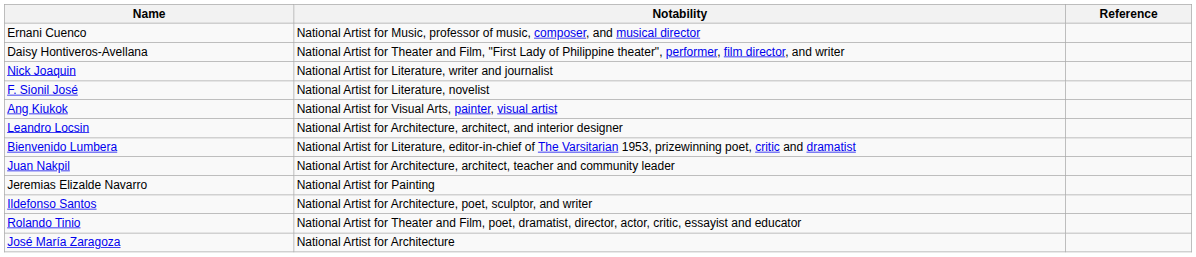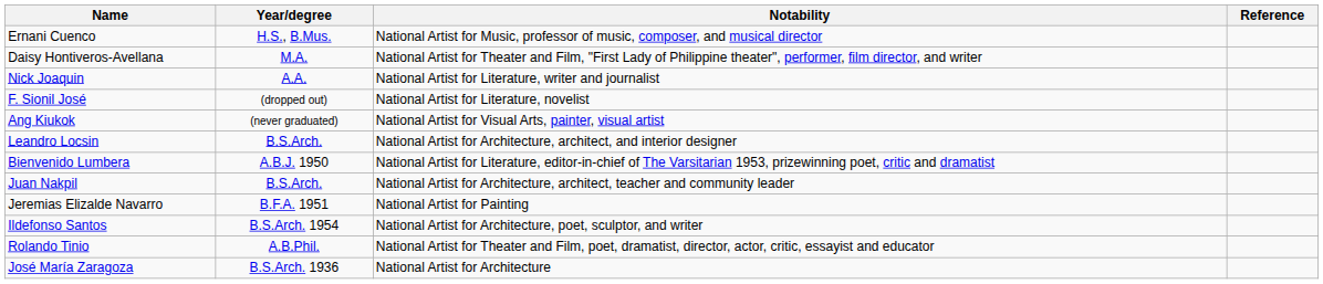 <table class="wikitable sortable" style="width:100%;">
 <tr>
 <th style="width:*;">Name</th>
+<th style="width:12%;">Year/degree</th>
 <th style="width:65%;" class="unsortable">Notability</th>
 <th style="width:*;" class="unsortable">Reference</th>
 </tr>
 <tr>
 <td>Ernani Cuenco</td>
+<td align=center><a href='#'>H.S.</a>, <a href='#'>B.Mus.</a></td>
 <td>National Artist for Music, professor of music, <a href='#'>composer</a>, and <a href='#'>musical director</a></td>
 <td align=center></td>
 </tr>
 <tr>
 <td>Daisy Hontiveros-Avellana</td>
+<td align=center><a href='#'>M.A.</a></td>
 <td>National Artist for Theater and Film, "First Lady of Philippine theater", <a href='#'>performer</a>, <a href='#'>film director</a>, and writer</td>
 <td align=center></td>
 </tr>
 <tr>
 <td><a href='#'>Nick Joaquin</a></td>
+<td align=center><a href='#'>A.A.</a></td>
 <td>National Artist for Literature, writer and journalist</td>
 <td align=center></td>
 </tr>
 <tr>
 <td><a href='#'>F. Sionil José</a></td>
+<td align=center><small>(dropped out)</small></td>
 <td>National Artist for Literature, novelist</td>
 <td align=center></td>
 </tr>
 <tr>
 <td><a href='#'>Ang Kiukok</a></td>
+<td align=center><small>(never graduated)</small></td>
 <td>National Artist for Visual Arts, <a href='#'>painter</a>, <a href='#'>visual artist</a></td>
 <td align=center></td>
 </tr>
 <tr>
 <td><a href='#'>Leandro Locsin</a></td>
+<td align=center><a href='#'>B.S.Arch.</a></td>
 <td>National Artist for Architecture, architect, and interior designer</td>
 <td align=center></td>
 </tr>
 <tr>
 <td><a href='#'>Bienvenido Lumbera</a></td>
+<td align=center><a href='#'>A.B.J.</a> 1950</td>
 <td>National Artist for Literature, editor-in-chief of <a href='#'>The Varsitarian</a> 1953, prizewinning poet, <a href='#'>critic</a> and <a href='#'>dramatist</a></td>
 <td align=center></td>
 </tr>
 <tr>
 <td><a href='#'>Juan Nakpil</a></td>
+<td align=center><a href='#'>B.S.Arch.</a></td>
 <td>National Artist for Architecture, architect, teacher and community leader</td>
 <td align=center></td>
 </tr>
 <tr>
 <td>Jeremias Elizalde Navarro</td>
+<td align=center><a href='#'>B.F.A.</a> 1951</td>
 <td>National Artist for Painting</td>
 <td align=center></td>
 </tr>
 <tr>
 <td><a href='#'>Ildefonso Santos</a></td>
+<td align=center><a href='#'>B.S.Arch.</a> 1954</td>
 <td>National Artist for Architecture, poet, sculptor, and writer</td>
 <td align=center></td>
 </tr>
 <tr>
 <td><a href='#'>Rolando Tinio</a></td>
+<td align=center><a href='#'>A.B.Phil.</a></td>
 <td>National Artist for Theater and Film, poet, dramatist, director, actor, critic, essayist and educator</td>
 <td align=center></td>
 </tr>
 <tr>
 <td><a href='#'>José María Zaragoza</a></td>
+<td align=center><a href='#'>B.S.Arch.</a> 1936</td>
 <td>National Artist for Architecture</td>
 <td align=center></td>
 </tr>
 </table>
